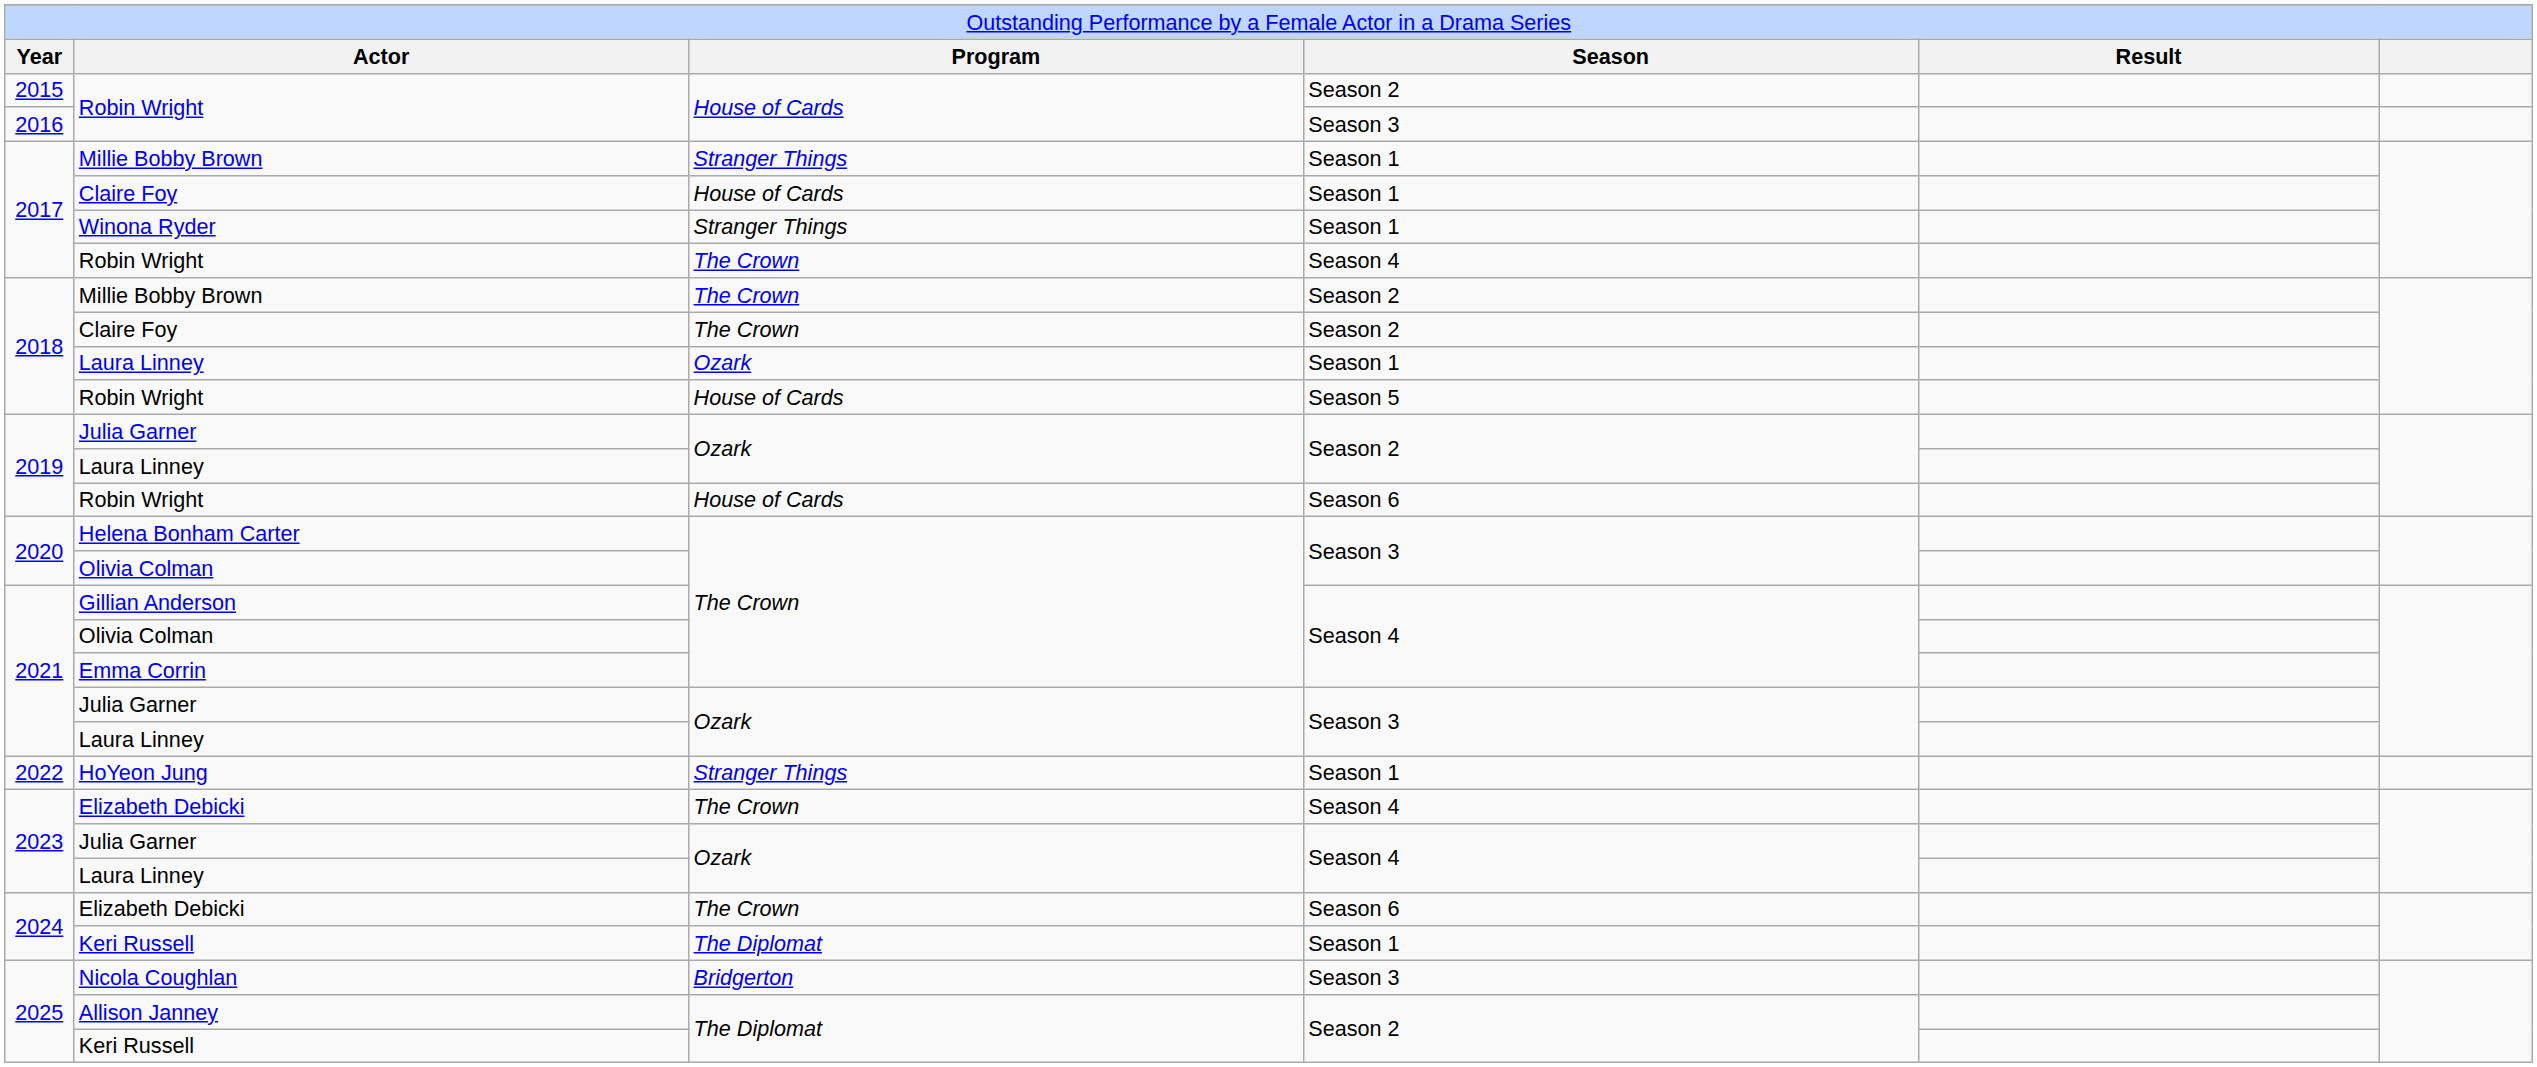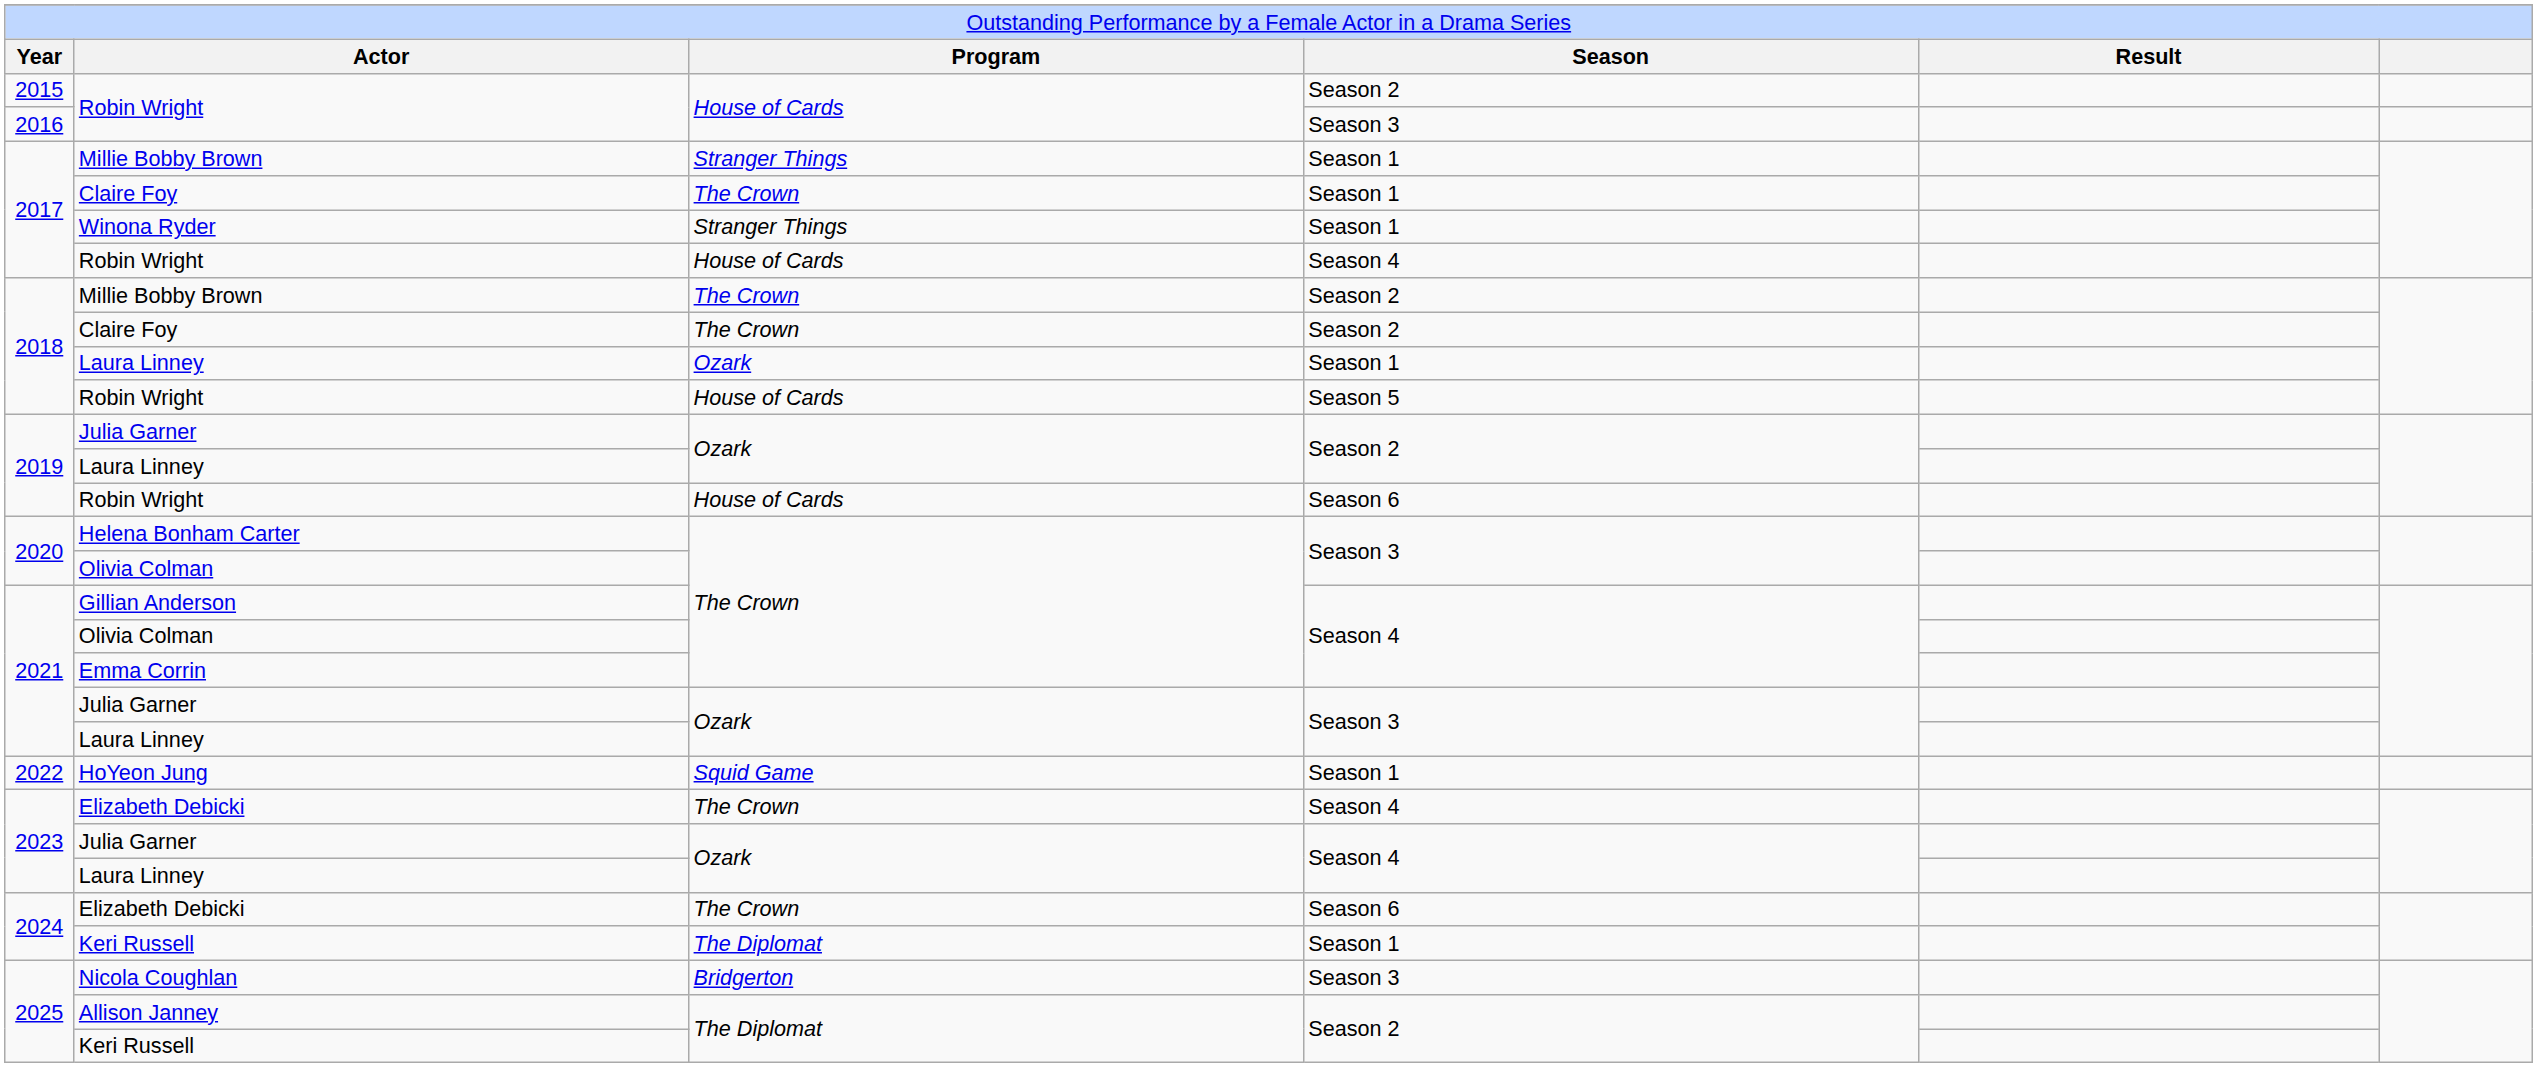 <table class="wikitable plainrowheaders" style="font-size: 90%" width=85%>
 <tr>
 </tr>
 <tr ---- bgcolor="#bfd7ff">
 <td colspan=6 align=center><a href='#'>Outstanding Performance by a Female Actor in a Drama Series</a></td>
 </tr>
 <tr ---- bgcolor="#ebf5ff">
 <th scope="col" style="width:2%;">Year</th>
 <th scope="col" style="width:20%;">Actor</th>
 <th scope="col" style="width:20%;">Program</th>
 <th scope="col" style="width:20%;">Season</th>
 <th scope="col" style="width:15%;">Result</th>
 <th scope="col" class="unsortable" style="width:5%;"></th>
 </tr>
 <tr>
 <td style="text-align: center;"><a href='#'>2015</a></td>
 <td rowspan="2"><a href='#'>Robin Wright</a></td>
 <td rowspan="2"><em><a href='#'>House of Cards</a></em></td>
 <td>Season 2</td>
 <td></td>
 <td style="text-align: center;"></td>
 </tr>
 <tr>
 <td style="text-align: center;"><a href='#'>2016</a></td>
 <td>Season 3</td>
 <td></td>
 <td style="text-align: center;"></td>
 </tr>
 <tr>
 <td rowspan="4" style="text-align: center;"><a href='#'>2017</a></td>
 <td><a href='#'>Millie Bobby Brown</a></td>
 <td><em><a href='#'>Stranger Things</a></em></td>
 <td>Season 1</td>
 <td></td>
 <td rowspan="4" style="text-align: center;"></td>
 </tr>
 <tr>
 <td><a href='#'>Claire Foy</a></td>
-<td><em>House of Cards</em></td>
+<td><em><a href='#'>The Crown</a></em></td>
 <td>Season 1</td>
 <td></td>
 </tr>
 <tr>
 <td><a href='#'>Winona Ryder</a></td>
 <td><em>Stranger Things</em></td>
 <td>Season 1</td>
 <td></td>
 </tr>
 <tr>
 <td>Robin Wright</td>
-<td><em><a href='#'>The Crown</a></em></td>
+<td><em>House of Cards</em></td>
 <td>Season 4</td>
 <td></td>
 </tr>
 <tr>
 <td rowspan="4" style="text-align: center;"><a href='#'>2018</a></td>
 <td>Millie Bobby Brown</td>
 <td><em><a href='#'>The Crown</a></em></td>
 <td>Season 2</td>
 <td></td>
 <td rowspan="4" style="text-align: center;"></td>
 </tr>
 <tr>
 <td>Claire Foy</td>
 <td><em>The Crown</em></td>
 <td>Season 2</td>
 <td></td>
 </tr>
 <tr>
 <td><a href='#'>Laura Linney</a></td>
 <td><em><a href='#'>Ozark</a></em></td>
 <td>Season 1</td>
 <td></td>
 </tr>
 <tr>
 <td>Robin Wright</td>
 <td><em>House of Cards</em></td>
 <td>Season 5</td>
 <td></td>
 </tr>
 <tr>
 <td rowspan="3" style="text-align: center;"><a href='#'>2019</a></td>
 <td><a href='#'>Julia Garner</a></td>
 <td rowspan="2"><em>Ozark</em></td>
 <td rowspan="2">Season 2</td>
 <td></td>
 <td rowspan="3" style="text-align: center;"></td>
 </tr>
 <tr>
 <td>Laura Linney</td>
 <td></td>
 </tr>
 <tr>
 <td>Robin Wright</td>
 <td><em>House of Cards</em></td>
 <td>Season 6</td>
 <td></td>
 </tr>
 <tr>
 <td rowspan="2" style="text-align: center;"><a href='#'>2020</a></td>
 <td><a href='#'>Helena Bonham Carter</a></td>
 <td rowspan="5"><em>The Crown</em></td>
 <td rowspan="2">Season 3</td>
 <td></td>
 <td rowspan="2" style="text-align: center;"></td>
 </tr>
 <tr>
 <td><a href='#'>Olivia Colman</a></td>
 <td></td>
 </tr>
 <tr>
 <td rowspan="5" style="text-align: center;"><a href='#'>2021</a></td>
 <td><a href='#'>Gillian Anderson</a></td>
 <td rowspan="3">Season 4</td>
 <td></td>
 <td align="center" rowspan="5"></td>
 </tr>
 <tr>
 <td>Olivia Colman</td>
 <td></td>
 </tr>
 <tr>
 <td><a href='#'>Emma Corrin</a></td>
 <td></td>
 </tr>
 <tr>
 <td>Julia Garner</td>
 <td rowspan="2"><em>Ozark</em></td>
 <td rowspan="2">Season 3</td>
 <td></td>
 </tr>
 <tr>
 <td>Laura Linney</td>
 <td></td>
 </tr>
 <tr>
 <td style="text-align: center;"><a href='#'>2022</a></td>
 <td><a href='#'>HoYeon Jung</a></td>
-<td><em><a href='#'>Stranger Things</a></em></td>
+<td><em><a href='#'>Squid Game</a></em></td>
 <td>Season 1</td>
 <td></td>
 <td align="center"></td>
 </tr>
 <tr>
 <td rowspan="3" style="text-align: center;"><a href='#'>2023</a></td>
 <td><a href='#'>Elizabeth Debicki</a></td>
 <td><em>The Crown</em></td>
 <td>Season 4</td>
 <td></td>
 <td align="center" rowspan="3"></td>
 </tr>
 <tr>
 <td>Julia Garner</td>
 <td rowspan="2"><em>Ozark</em></td>
 <td rowspan="2">Season 4</td>
 <td></td>
 </tr>
 <tr>
 <td>Laura Linney</td>
 <td></td>
 </tr>
 <tr>
 <td rowspan="2" style="text-align: center;"><a href='#'>2024</a></td>
 <td>Elizabeth Debicki</td>
 <td><em>The Crown</em></td>
 <td>Season 6</td>
 <td></td>
 <td align="center" rowspan="2"></td>
 </tr>
 <tr>
 <td><a href='#'>Keri Russell</a></td>
 <td><em><a href='#'>The Diplomat</a></em></td>
 <td>Season 1</td>
 <td></td>
 </tr>
 <tr>
 <td rowspan="3" style="text-align: center;"><a href='#'>2025</a></td>
 <td><a href='#'>Nicola Coughlan</a></td>
 <td><em><a href='#'>Bridgerton</a></em></td>
 <td>Season 3</td>
 <td></td>
 <td align="center" rowspan="3"></td>
 </tr>
 <tr>
 <td><a href='#'>Allison Janney</a></td>
 <td rowspan=2><em>The Diplomat</em></td>
 <td rowspan=2>Season 2</td>
 <td></td>
 </tr>
 <tr>
 <td>Keri Russell</td>
 <td></td>
 </tr>
 </table>
